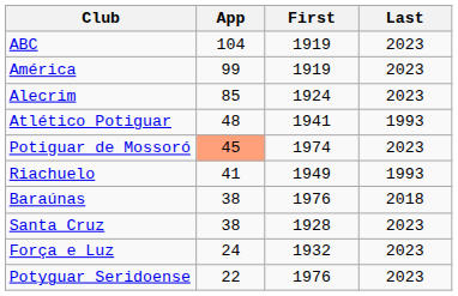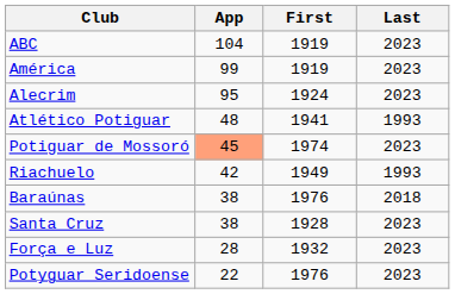 <table class="wikitable sortable">
 <tr>
 <th width=150px>Club</th>
 <th width=50px>App</th>
 <th width=70px>First</th>
 <th width=70px>Last</th>
 </tr>
 <tr>
 <td><a href='#'>ABC</a></td>
 <td align=center>104</td>
 <td align=center>1919</td>
 <td align=center>2023</td>
 </tr>
 <tr>
 <td><a href='#'>América</a></td>
 <td align=center>99</td>
 <td align=center>1919</td>
 <td align=center>2023</td>
 </tr>
 <tr>
 <td><a href='#'>Alecrim</a></td>
-<td align=center>85</td>
+<td align=center>95</td>
 <td align=center>1924</td>
 <td align=center>2023</td>
 </tr>
 <tr>
 <td><a href='#'>Atlético Potiguar</a></td>
 <td align=center>48</td>
 <td align=center>1941</td>
 <td align=center>1993</td>
 </tr>
 <tr>
 <td><a href='#'>Potiguar de Mossoró</a></td>
 <td align=center style="background: lightsalmon;">45</td>
 <td align=center>1974</td>
 <td align=center>2023</td>
 </tr>
 <tr>
 <td><a href='#'>Riachuelo</a></td>
-<td align=center>41</td>
+<td align=center>42</td>
 <td align=center>1949</td>
 <td align=center>1993</td>
 </tr>
 <tr>
 <td><a href='#'>Baraúnas</a></td>
 <td align=center>38</td>
 <td align=center>1976</td>
 <td align=center>2018</td>
 </tr>
 <tr>
 <td><a href='#'>Santa Cruz</a></td>
 <td align=center>38</td>
 <td align=center>1928</td>
 <td align=center>2023</td>
 </tr>
 <tr>
 <td><a href='#'>Força e Luz</a></td>
-<td align=center>24</td>
+<td align=center>28</td>
 <td align=center>1932</td>
 <td align=center>2023</td>
 </tr>
 <tr>
 <td><a href='#'>Potyguar Seridoense</a></td>
 <td align=center>22</td>
 <td align=center>1976</td>
 <td align=center>2023</td>
 </tr>
 </table>
